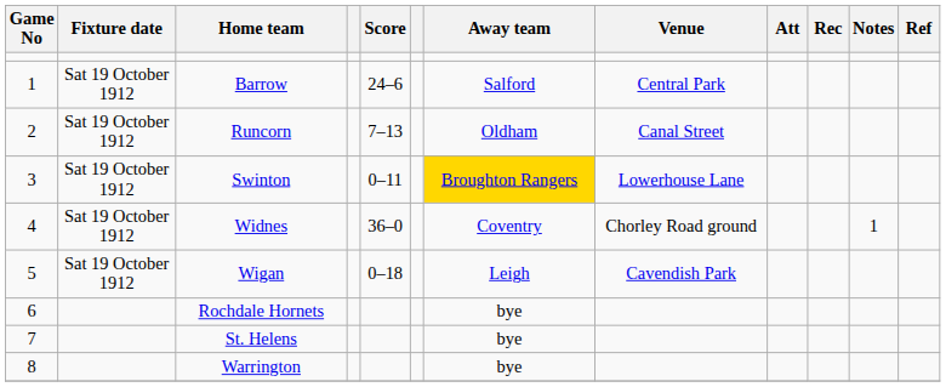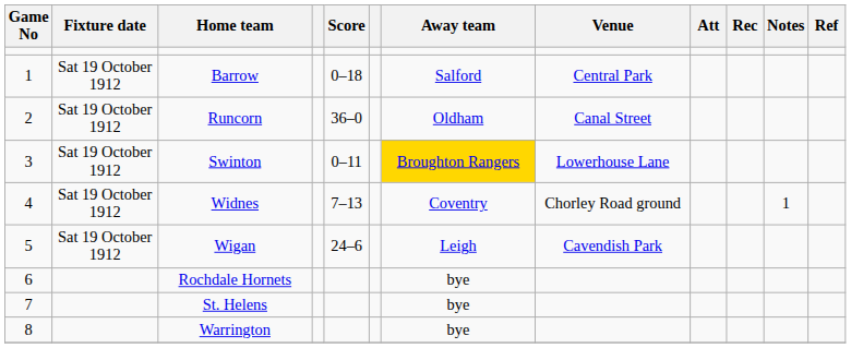 <table class="wikitable" style="text-align:center;">
 <tr>
 <th width=20 abbr="No">Game No</th>
 <th width=100 abbr="Date">Fixture date</th>
 <th width=150 abbr="Home team">Home team</th>
 <th width=5 abbr="space"></th>
 <th width=20 abbr="Score">Score</th>
 <th width=5 abbr="space"></th>
 <th width=150 abbr="Away team">Away team</th>
 <th width=150 abbr="Venue">Venue</th>
 <th width=30 abbr="Att">Att</th>
 <th width=30 abbr="Rec">Rec</th>
 <th width=20 abbr="Notes">Notes</th>
 <th width=30 abbr="Ref">Ref</th>
 </tr>
 <tr>
 <td></td>
 <td></td>
 <td></td>
 <td></td>
 <td></td>
 <td></td>
 <td></td>
 <td></td>
 <td></td>
 <td></td>
 <td></td>
 </tr>
 <tr>
 <td>1</td>
 <td>Sat 19 October 1912</td>
 <td><a href='#'>Barrow</a></td>
 <td></td>
-<td>24–6</td>
+<td>0–18</td>
 <td></td>
 <td><a href='#'>Salford</a></td>
 <td><a href='#'>Central Park</a></td>
 <td></td>
 <td></td>
 <td></td>
 <td></td>
 </tr>
 <tr>
 <td>2</td>
 <td>Sat 19 October 1912</td>
 <td><a href='#'>Runcorn</a></td>
 <td></td>
-<td>7–13</td>
+<td>36–0</td>
 <td></td>
 <td><a href='#'>Oldham</a></td>
 <td><a href='#'>Canal Street</a></td>
 <td></td>
 <td></td>
 <td></td>
 <td></td>
 </tr>
 <tr>
 <td>3</td>
 <td>Sat 19 October 1912</td>
 <td><a href='#'>Swinton</a></td>
 <td></td>
 <td>0–11</td>
 <td></td>
 <td style="background: gold;"><a href='#'>Broughton Rangers</a></td>
 <td><a href='#'>Lowerhouse Lane</a></td>
 <td></td>
 <td></td>
 <td></td>
 <td></td>
 </tr>
 <tr>
 <td>4</td>
 <td>Sat 19 October 1912</td>
 <td><a href='#'>Widnes</a></td>
 <td></td>
-<td>36–0</td>
+<td>7–13</td>
 <td></td>
 <td><a href='#'>Coventry</a></td>
 <td>Chorley Road ground</td>
 <td></td>
 <td></td>
 <td>1</td>
 <td></td>
 </tr>
 <tr>
 <td>5</td>
 <td>Sat 19 October 1912</td>
 <td><a href='#'>Wigan</a></td>
 <td></td>
-<td>0–18</td>
+<td>24–6</td>
 <td></td>
 <td><a href='#'>Leigh</a></td>
 <td><a href='#'>Cavendish Park</a></td>
 <td></td>
 <td></td>
 <td></td>
 <td></td>
 </tr>
 <tr>
 <td>6</td>
 <td></td>
 <td><a href='#'>Rochdale Hornets</a></td>
 <td></td>
 <td></td>
 <td></td>
 <td>bye</td>
 <td></td>
 <td></td>
 <td></td>
 <td></td>
 <td></td>
 </tr>
 <tr>
 <td>7</td>
 <td></td>
 <td><a href='#'>St. Helens</a></td>
 <td></td>
 <td></td>
 <td></td>
 <td>bye</td>
 <td></td>
 <td></td>
 <td></td>
 <td></td>
 <td></td>
 </tr>
 <tr>
 <td>8</td>
 <td></td>
 <td><a href='#'>Warrington</a></td>
 <td></td>
 <td></td>
 <td></td>
 <td>bye</td>
 <td></td>
 <td></td>
 <td></td>
 <td></td>
 <td></td>
 </tr>
 <tr>
 </tr>
 </table>
